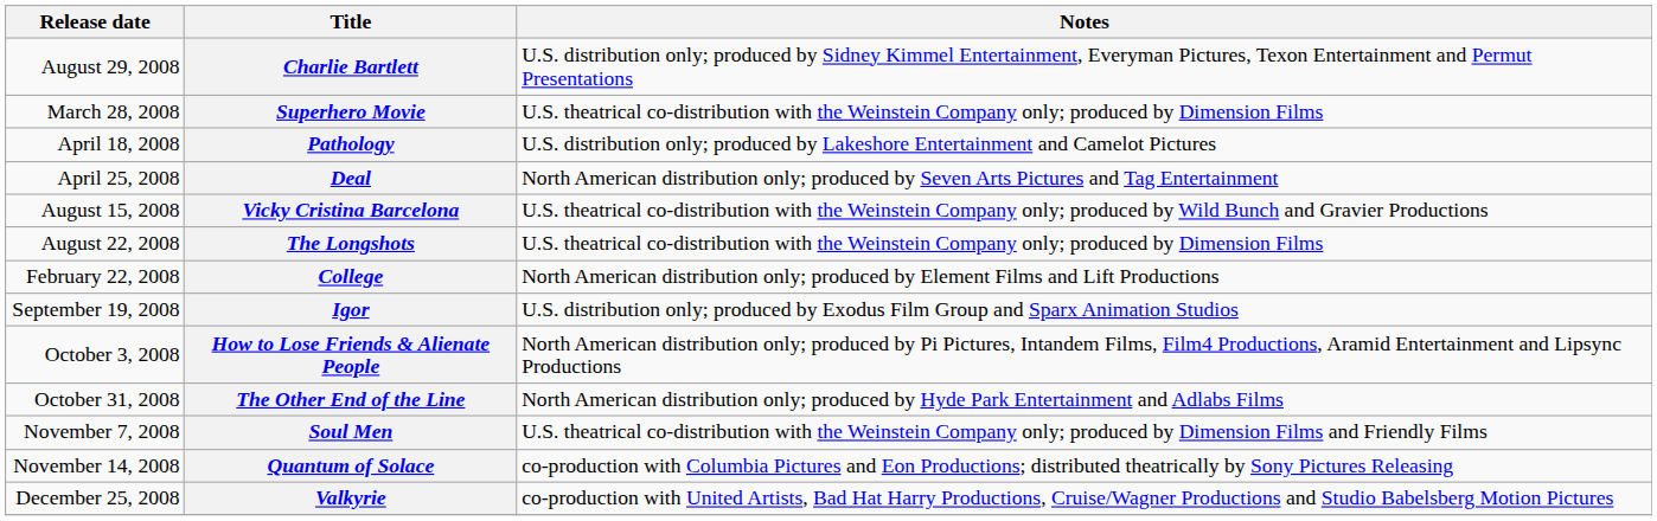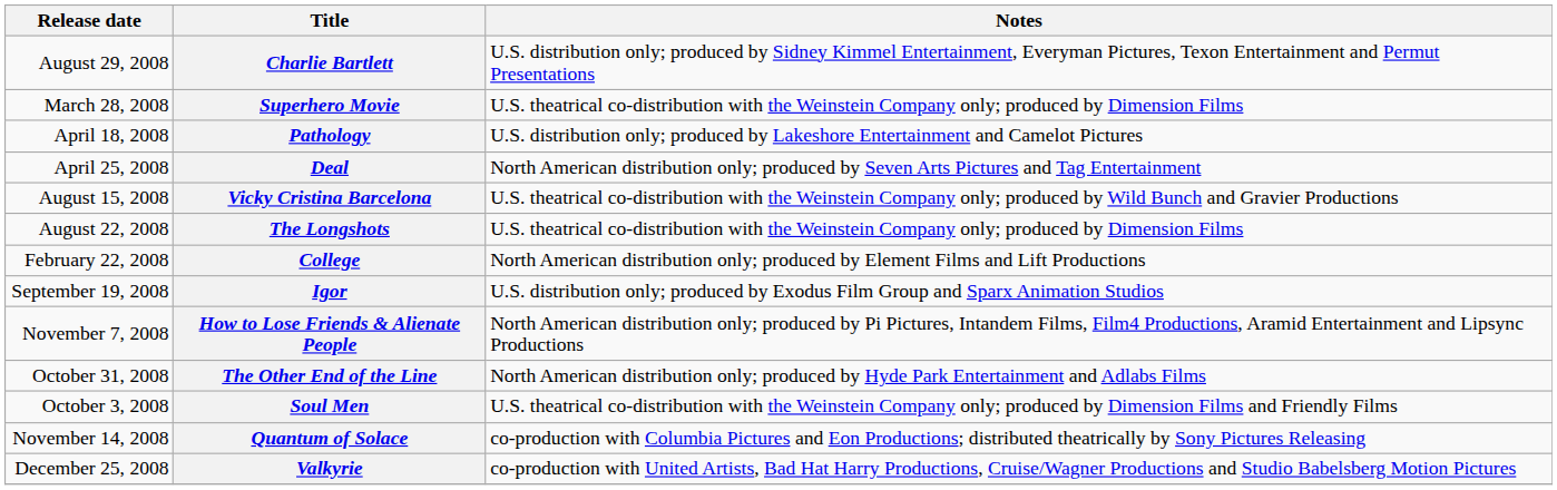 <table class="wikitable sortable" style="width:100%;">
 <tr>
 <th scope="col" style="width:130px;">Release date</th>
 <th>Title</th>
 <th>Notes</th>
 </tr>
 <tr>
 <td style="text-align:right;">August 29, 2008</td>
 <th scope="row"><em><a href='#'>Charlie Bartlett</a></em></th>
 <td>U.S. distribution only; produced by <a href='#'>Sidney Kimmel Entertainment</a>, Everyman Pictures, Texon Entertainment and <a href='#'>Permut Presentations</a></td>
 </tr>
 <tr>
 <td style="text-align:right;">March 28, 2008</td>
 <th scope="row"><em><a href='#'>Superhero Movie</a></em></th>
 <td>U.S. theatrical co-distribution with <a href='#'>the Weinstein Company</a> only; produced by <a href='#'>Dimension Films</a></td>
 </tr>
 <tr>
 <td style="text-align:right;">April 18, 2008</td>
 <th scope="row"><em><a href='#'>Pathology</a></em></th>
 <td>U.S. distribution only; produced by <a href='#'>Lakeshore Entertainment</a> and Camelot Pictures</td>
 </tr>
 <tr>
 <td style="text-align:right;">April 25, 2008</td>
 <th scope="row"><em><a href='#'>Deal</a></em></th>
 <td>North American distribution only; produced by <a href='#'>Seven Arts Pictures</a> and <a href='#'>Tag Entertainment</a></td>
 </tr>
 <tr>
 <td style="text-align:right;">August 15, 2008</td>
 <th scope="row"><em><a href='#'>Vicky Cristina Barcelona</a></em></th>
 <td>U.S. theatrical co-distribution with <a href='#'>the Weinstein Company</a> only; produced by <a href='#'>Wild Bunch</a> and Gravier Productions</td>
 </tr>
 <tr>
 <td style="text-align:right;">August 22, 2008</td>
 <th scope="row"><em><a href='#'>The Longshots</a></em></th>
 <td>U.S. theatrical co-distribution with <a href='#'>the Weinstein Company</a> only; produced by <a href='#'>Dimension Films</a></td>
 </tr>
 <tr>
 <td style="text-align:right;">February 22, 2008</td>
 <th scope="row"><em><a href='#'>College</a></em></th>
 <td>North American distribution only; produced by Element Films and Lift Productions</td>
 </tr>
 <tr>
 <td style="text-align:right;">September 19, 2008</td>
 <th scope="row"><em><a href='#'>Igor</a></em></th>
 <td>U.S. distribution only; produced by Exodus Film Group and <a href='#'>Sparx Animation Studios</a></td>
 </tr>
 <tr>
-<td style="text-align:right;">October 3, 2008</td>
+<td style="text-align:right;">November 7, 2008</td>
 <th scope="row"><em><a href='#'>How to Lose Friends & Alienate People</a></em></th>
 <td>North American distribution only; produced by Pi Pictures, Intandem Films, <a href='#'>Film4 Productions</a>, Aramid Entertainment and Lipsync Productions</td>
 </tr>
 <tr>
 <td style="text-align:right;">October 31, 2008</td>
 <th scope="row"><em><a href='#'>The Other End of the Line</a></em></th>
 <td>North American distribution only; produced by <a href='#'>Hyde Park Entertainment</a> and <a href='#'>Adlabs Films</a></td>
 </tr>
 <tr>
-<td style="text-align:right;">November 7, 2008</td>
+<td style="text-align:right;">October 3, 2008</td>
 <th scope="row"><em><a href='#'>Soul Men</a></em></th>
 <td>U.S. theatrical co-distribution with <a href='#'>the Weinstein Company</a> only; produced by <a href='#'>Dimension Films</a> and Friendly Films</td>
 </tr>
 <tr>
 <td style="text-align:right;">November 14, 2008</td>
 <th scope="row"><em><a href='#'>Quantum of Solace</a></em></th>
 <td>co-production with <a href='#'>Columbia Pictures</a> and <a href='#'>Eon Productions</a>; distributed theatrically by <a href='#'>Sony Pictures Releasing</a></td>
 </tr>
 <tr>
 <td style="text-align:right;">December 25, 2008</td>
 <th scope="row"><em><a href='#'>Valkyrie</a></em></th>
 <td>co-production with <a href='#'>United Artists</a>, <a href='#'>Bad Hat Harry Productions</a>, <a href='#'>Cruise/Wagner Productions</a> and <a href='#'>Studio Babelsberg Motion Pictures</a></td>
 </tr>
 <tr>
 </tr>
 </table>
